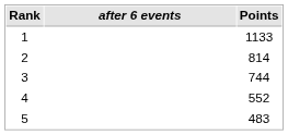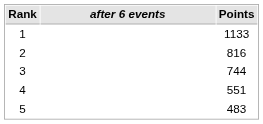 <table cellspacing="1" cellpadding="3" style="border:1px solid #aaa; font-size:86%;">
 <tr style="background:#e4e4e4;">
 <th style="border-bottom:1px solid #aaa; width:10px;">Rank</th>
 <th style="border-bottom:1px solid #aaa; width:200px;"><em>after 6 events</em></th>
 <th style="border-bottom:1px solid #aaa; width:20px;">Points</th>
 </tr>
 <tr>
 <td align=center>1</td>
 <td></td>
 <td align=center>1133</td>
 </tr>
 <tr>
 <td align=center>2</td>
 <td></td>
-<td align=center>814</td>
+<td align=center>816</td>
 </tr>
 <tr>
 <td align=center>3</td>
 <td></td>
 <td align=center>744</td>
 </tr>
 <tr>
 <td align=center>4</td>
 <td></td>
-<td align=center>552</td>
+<td align=center>551</td>
 </tr>
 <tr>
 <td align=center>5</td>
 <td></td>
 <td align=center>483</td>
 </tr>
 </table>
